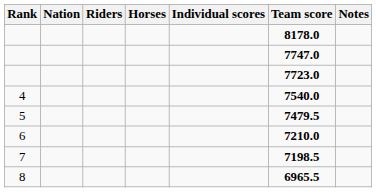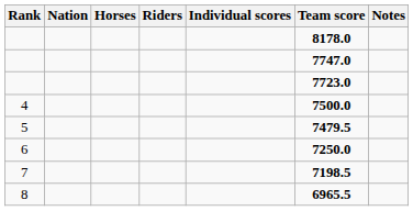 <table class="wikitable sortable" style="text-align:center">
 <tr>
 <th>Rank</th>
 <th>Nation</th>
+<th>Horses</th>
 <th>Riders</th>
-<th>Horses</th>
 <th>Individual scores</th>
 <th>Team score</th>
 <th>Notes</th>
 </tr>
 <tr>
 <td></td>
 <td align="left"></td>
+<td align="left"></td>
 <td align=left></td>
-<td align="left"></td>
 <td></td>
 <td><strong>8178.0</strong></td>
 <td></td>
 </tr>
 <tr>
 <td></td>
 <td align="left"></td>
+<td align="left"></td>
 <td align=left></td>
-<td align="left"></td>
 <td></td>
 <td><strong>7747.0</strong></td>
 <td></td>
 </tr>
 <tr>
 <td></td>
 <td align="left"></td>
+<td align="left"></td>
 <td align=left></td>
-<td align="left"></td>
 <td></td>
 <td><strong>7723.0</strong></td>
 <td></td>
 </tr>
 <tr>
 <td>4</td>
 <td align="left"></td>
+<td align="left"></td>
 <td align=left></td>
-<td align="left"></td>
 <td></td>
-<td><strong>7540.0</strong></td>
+<td><strong>7500.0</strong></td>
 <td></td>
 </tr>
 <tr>
 <td>5</td>
 <td align="left"></td>
+<td align="left"></td>
 <td align=left></td>
-<td align="left"></td>
 <td></td>
 <td><strong>7479.5</strong></td>
 <td></td>
 </tr>
 <tr>
 <td>6</td>
 <td align="left"></td>
+<td align="left"></td>
 <td align=left></td>
-<td align="left"></td>
 <td></td>
-<td><strong>7210.0</strong></td>
+<td><strong>7250.0</strong></td>
 <td></td>
 </tr>
 <tr>
 <td>7</td>
 <td align="left"></td>
+<td align="left"></td>
 <td align=left></td>
-<td align="left"></td>
 <td></td>
 <td><strong>7198.5</strong></td>
 <td></td>
 </tr>
 <tr>
 <td>8</td>
 <td align="left"></td>
+<td align="left"></td>
 <td align=left></td>
-<td align="left"></td>
 <td></td>
 <td><strong>6965.5</strong></td>
 <td></td>
 </tr>
 </table>
